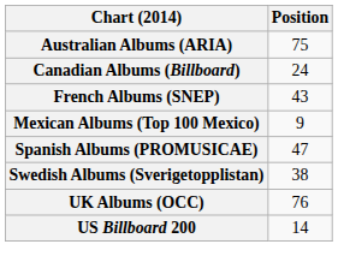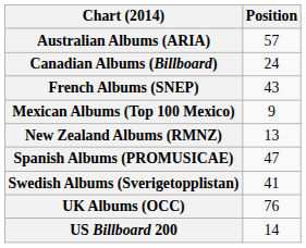 <table class="wikitable sortable plainrowheaders" style="text-align:center">
 <tr>
 <th scope="col">Chart (2014)</th>
 <th scope="col">Position</th>
 </tr>
 <tr>
 <th scope="row">Australian Albums (ARIA)</th>
-<td>75</td>
+<td>57</td>
 </tr>
 <tr>
 <th scope="row">Canadian Albums (<em>Billboard</em>)</th>
 <td>24</td>
 </tr>
 <tr>
 <th scope="row">French Albums (SNEP)</th>
 <td>43</td>
 </tr>
 <tr>
 <th scope="row">Mexican Albums (Top 100 Mexico)</th>
 <td>9</td>
 </tr>
 <tr>
+<th scope="row">New Zealand Albums (RMNZ)</th>
+<td>13</td>
+</tr>
+<tr>
 <th scope="row">Spanish Albums (PROMUSICAE)</th>
 <td>47</td>
 </tr>
 <tr>
 <th scope="row">Swedish Albums (Sverigetopplistan)</th>
-<td>38</td>
+<td>41</td>
 </tr>
 <tr>
 <th scope="row">UK Albums (OCC)</th>
 <td>76</td>
 </tr>
 <tr>
 <th scope="row">US <em>Billboard</em> 200</th>
 <td>14</td>
 </tr>
 </table>
